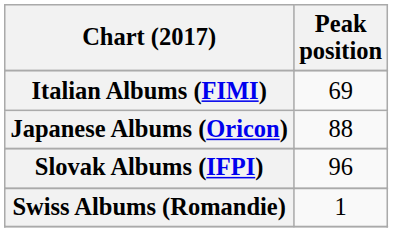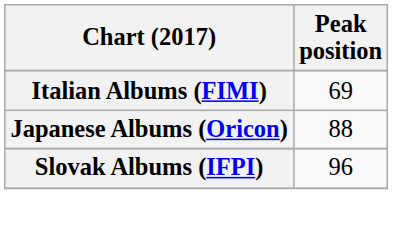 <table class="wikitable sortable plainrowheaders" style="text-align:center">
 <tr>
 <th scope="col">Chart (2017)</th>
 <th scope="col">Peak<br> position</th>
 </tr>
 <tr>
 </tr>
 <tr>
 </tr>
 <tr>
 </tr>
 <tr>
 </tr>
 <tr>
 </tr>
 <tr>
 </tr>
 <tr>
 </tr>
 <tr>
 </tr>
 <tr>
 </tr>
 <tr>
 </tr>
 <tr>
 </tr>
 <tr>
 <th scope="row">Italian Albums (<a href='#'>FIMI</a>)</th>
 <td>69</td>
 </tr>
 <tr>
 <th scope="row">Japanese Albums (<a href='#'>Oricon</a>)</th>
 <td>88</td>
 </tr>
 <tr>
 </tr>
 <tr>
 </tr>
 <tr>
 </tr>
 <tr>
 </tr>
 <tr>
 </tr>
 <tr>
 <th scope="row">Slovak Albums (<a href='#'>IFPI</a>)</th>
 <td>96</td>
 </tr>
 <tr>
 </tr>
 <tr>
 </tr>
 <tr>
 </tr>
 <tr>
-<th scope="row">Swiss Albums (Romandie)</th>
-<td>1</td>
-</tr>
-<tr>
 </tr>
 <tr>
 </tr>
 <tr>
 </tr>
 </table>
